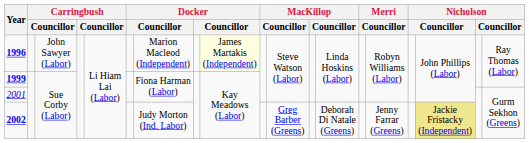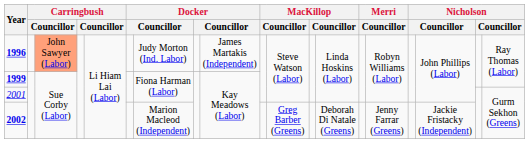 <table class="wikitable">
 <tr>
 <th rowspan="2">Year</th>
 <th style="color:crimson"; colspan="4">Carringbush</th>
 <th style="color:crimson"; colspan="4">Docker</th>
 <th style="color:crimson"; colspan="4">MacKillop</th>
 <th style="color:crimson"; colspan="2">Merri</th>
 <th style="color:crimson"; colspan="4">Nicholson</th>
 </tr>
 <tr>
 <th colspan="2">Councillor</th>
 <th colspan="2">Councillor</th>
 <th colspan="2">Councillor</th>
 <th colspan="2">Councillor</th>
 <th colspan="2">Councillor</th>
 <th colspan="2">Councillor</th>
 <th colspan="2">Councillor</th>
 <th colspan="2">Councillor</th>
 <th colspan="2">Councillor</th>
 </tr>
 <tr>
 <td><strong><a href='#'>1996</a></strong></td>
 <td rowspan="1" width="1px" > </td>
-<td rowspan="1"; align="center">John Sawyer (<a href='#'>Labor</a>)</td>
+<td rowspan="1"; align="center" style="background: lightsalmon;">John Sawyer (<a href='#'>Labor</a>)</td>
 <td rowspan="4" width="1px" > </td>
 <td rowspan="4"; align="center">Li Hiam Lai (<a href='#'>Labor</a>)</td>
 <td rowspan="1" width="1px" > </td>
-<td rowspan="1"; align="center">Marion Macleod (<a href='#'>Independent</a>)</td>
+<td rowspan="1"; align="center">Judy Morton (<a href='#'>Ind. Labor</a>)</td>
 <td rowspan="1" width="1px" > </td>
-<td rowspan="1"; align="center" style="background: lightyellow;">James Martakis (<a href='#'>Independent</a>)</td>
+<td rowspan="1"; align="center">James Martakis (<a href='#'>Independent</a>)</td>
 <td rowspan="3" width="1px" > </td>
 <td rowspan="3"; align="center">Steve Watson (<a href='#'>Labor</a>)</td>
 <td rowspan="3" width="1px" > </td>
 <td rowspan="3"; align="center">Linda Hoskins (<a href='#'>Labor</a>)</td>
 <td rowspan="3" width="1px" > </td>
 <td rowspan="3"; align="center">Robyn Williams (<a href='#'>Labor</a>)</td>
 <td rowspan="3" width="1px" > </td>
 <td rowspan="3"; align="center">John Phillips (<a href='#'>Labor</a>)</td>
 <td rowspan="2" width="1px" > </td>
 <td rowspan="2"; align="center">Ray Thomas (<a href='#'>Labor</a>)</td>
 </tr>
 <tr>
 <td><strong><a href='#'>1999</a></strong></td>
 <td rowspan="3" width="1px" > </td>
 <td rowspan="3"; align="center">Sue Corby (<a href='#'>Labor</a>)</td>
 <td rowspan="2" width="1px" > </td>
 <td rowspan="2"; align="center">Fiona Harman (<a href='#'>Labor</a>)</td>
 <td rowspan="3" width="1px" > </td>
 <td rowspan="3"; align="center">Kay Meadows (<a href='#'>Labor</a>)</td>
 </tr>
 <tr>
 <td><em><a href='#'>2001</a></em></td>
 <td rowspan="2" width="1px" > </td>
 <td rowspan="2"; align="center">Gurm Sekhon (<a href='#'>Greens</a>)</td>
 </tr>
 <tr>
 <td><strong><a href='#'>2002</a></strong></td>
 <td rowspan="1" width="1px" > </td>
-<td rowspan="1"; align="center">Judy Morton (<a href='#'>Ind. Labor</a>)</td>
+<td rowspan="1"; align="center">Marion Macleod (<a href='#'>Independent</a>)</td>
 <td rowspan="2" width="1px" > </td>
 <td rowspan="2"; align="center"><a href='#'>Greg Barber</a> (<a href='#'>Greens</a>)</td>
 <td rowspan="2" width="1px" > </td>
 <td rowspan="2"; align="center">Deborah Di Natale (<a href='#'>Greens</a>)</td>
 <td rowspan="2" width="1px" > </td>
 <td rowspan="2"; align="center">Jenny Farrar (<a href='#'>Greens</a>)</td>
 <td rowspan="1" width="1px" > </td>
-<td rowspan="1"; align="center" style="background: khaki;">Jackie Fristacky (<a href='#'>Independent</a>)</td>
+<td rowspan="1"; align="center">Jackie Fristacky (<a href='#'>Independent</a>)</td>
 </tr>
 </table>
